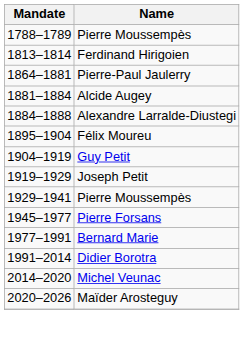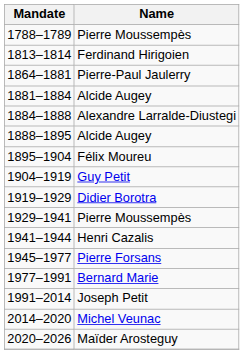 <table class="wikitable">
 <tr>
 <th>Mandate</th>
 <th>Name</th>
 </tr>
 <tr>
 <td>1788–1789</td>
 <td>Pierre Moussempès</td>
 </tr>
 <tr>
 <td>1813–1814</td>
 <td>Ferdinand Hirigoien</td>
 </tr>
 <tr>
 <td>1864–1881</td>
 <td>Pierre-Paul Jaulerry</td>
 </tr>
 <tr>
 <td>1881–1884</td>
 <td>Alcide Augey</td>
 </tr>
 <tr>
 <td>1884–1888</td>
 <td>Alexandre Larralde-Diustegi</td>
 </tr>
 <tr>
+<td>1888–1895</td>
+<td>Alcide Augey</td>
+</tr>
+<tr>
 <td>1895–1904</td>
 <td>Félix Moureu</td>
 </tr>
 <tr>
 <td>1904–1919</td>
 <td><a href='#'>Guy Petit</a></td>
 </tr>
 <tr>
 <td>1919–1929</td>
-<td>Joseph Petit</td>
+<td><a href='#'>Didier Borotra</a></td>
 </tr>
 <tr>
 <td>1929–1941</td>
 <td>Pierre Moussempès</td>
+</tr>
+<tr>
+<td>1941–1944</td>
+<td>Henri Cazalis</td>
 </tr>
 <tr>
 <td>1945–1977</td>
 <td><a href='#'>Pierre Forsans</a></td>
 </tr>
 <tr>
 <td>1977–1991</td>
 <td><a href='#'>Bernard Marie</a></td>
 </tr>
 <tr>
 <td>1991–2014</td>
-<td><a href='#'>Didier Borotra</a></td>
+<td>Joseph Petit</td>
 </tr>
 <tr>
 <td>2014–2020</td>
 <td><a href='#'>Michel Veunac</a></td>
 </tr>
 <tr>
 <td>2020–2026</td>
 <td>Maïder Arosteguy</td>
 </tr>
 <tr>
 </tr>
 </table>
